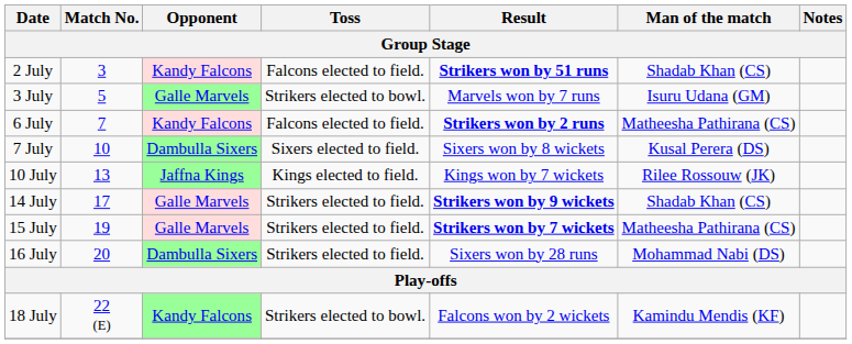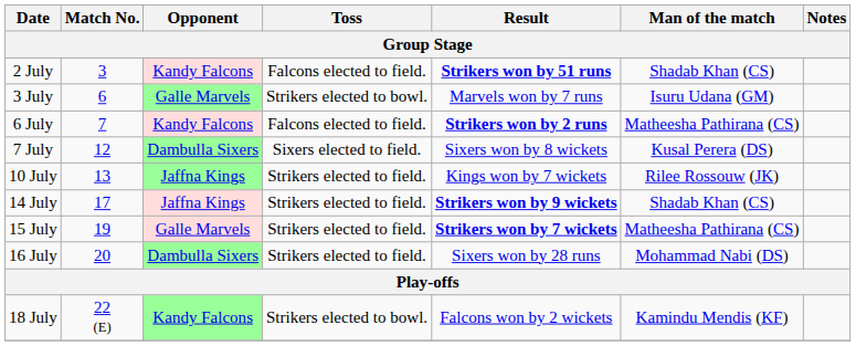 <table class="wikitable"style="text-align:center;">
 <tr>
 <th>Date</th>
 <th>Match No.</th>
 <th>Opponent</th>
 <th>Toss</th>
 <th>Result</th>
 <th>Man of the match</th>
 <th>Notes</th>
 </tr>
 <tr>
 <th colspan=8>Group Stage</th>
 </tr>
 <tr>
 <td>2 July</td>
 <td><a href='#'>3</a></td>
 <td style="background:#fdd; text-align:center;"><a href='#'>Kandy Falcons</a></td>
 <td>Falcons elected to field.</td>
 <td><a href='#'><strong>Strikers won by 51 runs</strong></a></td>
 <td><a href='#'>Shadab Khan</a> (<a href='#'>CS</a>)</td>
 <td></td>
 </tr>
 <tr>
 <td>3 July</td>
-<td><a href='#'>5</a></td>
+<td><a href='#'>6</a></td>
 <td style="background:#99ff99;"><a href='#'>Galle Marvels</a></td>
 <td>Strikers elected to bowl.</td>
 <td><a href='#'>Marvels won by 7 runs</a></td>
 <td><a href='#'>Isuru Udana</a> (<a href='#'>GM</a>)</td>
 <td></td>
 </tr>
 <tr>
 <td>6 July</td>
 <td><a href='#'>7</a></td>
 <td style="background:#fdd;"><a href='#'>Kandy Falcons</a></td>
 <td>Falcons elected to field.</td>
 <td><a href='#'><strong>Strikers won by 2 runs</strong></a></td>
 <td><a href='#'>Matheesha Pathirana</a> (<a href='#'>CS</a>)</td>
 <td></td>
 </tr>
 <tr>
 <td>7 July</td>
-<td><a href='#'>10</a></td>
+<td><a href='#'>12</a></td>
 <td style="background:#99ff99;"><a href='#'>Dambulla Sixers</a></td>
 <td>Sixers elected to field.</td>
 <td><a href='#'>Sixers won by 8 wickets</a></td>
 <td><a href='#'>Kusal Perera</a> (<a href='#'>DS</a>)</td>
 <td></td>
 </tr>
 <tr>
 <td>10 July</td>
 <td><a href='#'>13</a></td>
 <td style="background:#99ff99;"><a href='#'>Jaffna Kings</a></td>
-<td>Kings elected to field.</td>
+<td>Strikers elected to field.</td>
 <td><a href='#'>Kings won by 7 wickets</a></td>
 <td><a href='#'>Rilee Rossouw</a> (<a href='#'>JK</a>)</td>
 <td></td>
 </tr>
 <tr>
 <td>14 July</td>
 <td><a href='#'>17</a></td>
-<td style="background:#fdd;"><a href='#'>Galle Marvels</a></td>
+<td style="background:#fdd;"><a href='#'>Jaffna Kings</a></td>
 <td>Strikers elected to field.</td>
 <td><a href='#'><strong>Strikers won by 9 wickets</strong></a></td>
 <td><a href='#'>Shadab Khan</a> (<a href='#'>CS</a>)</td>
 <td></td>
 </tr>
 <tr>
 <td>15 July</td>
 <td><a href='#'>19</a></td>
 <td style="background:#fdd;"><a href='#'>Galle Marvels</a></td>
 <td>Strikers elected to field.</td>
 <td><a href='#'><strong>Strikers won by 7 wickets</strong></a></td>
 <td><a href='#'>Matheesha Pathirana</a> (<a href='#'>CS</a>)</td>
 <td></td>
 </tr>
 <tr>
 <td>16 July</td>
 <td><a href='#'>20</a></td>
 <td style="background:#99ff99;"><a href='#'>Dambulla Sixers</a></td>
 <td>Strikers elected to field.</td>
 <td><a href='#'>Sixers won by 28 runs</a></td>
 <td><a href='#'>Mohammad Nabi</a> (<a href='#'>DS</a>)</td>
 <td></td>
 </tr>
 <tr>
 <th colspan=8>Play-offs</th>
 </tr>
 <tr>
 <td>18 July</td>
 <td><a href='#'>22</a> <br><small> (E)</small></td>
 <td style="background:#99ff99;"><a href='#'>Kandy Falcons</a></td>
 <td>Strikers elected to bowl.</td>
 <td><a href='#'>Falcons won by 2 wickets</a></td>
 <td><a href='#'>Kamindu Mendis</a> (<a href='#'>KF</a>)</td>
 <td></td>
 </tr>
 <tr>
 </tr>
 </table>
